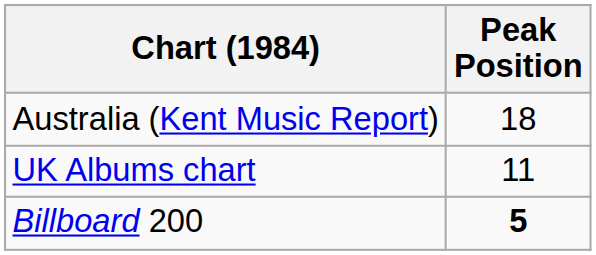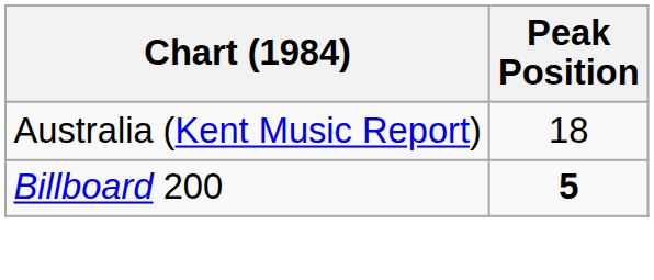 <table class="wikitable">
 <tr>
 <th scope="col" align="left">Chart (1984)</th>
 <th scope="col" align="left">Peak<br>Position</th>
 </tr>
 <tr>
 <td scope="row">Australia (<a href='#'>Kent Music Report</a>)</td>
 <td style="text-align:center;">18</td>
 </tr>
 <tr>
-<td scope="row" align="left"><a href='#'>UK Albums chart</a></td>
-<td style="text-align:center;">11</td>
-</tr>
-<tr>
 <td scope="row" align="left"><a href='#'><em>Billboard</em></a> 200</td>
 <td style="text-align:center;"><strong>5</strong></td>
 </tr>
 </table>
